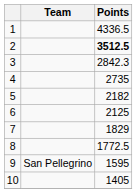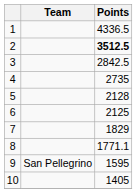 <table class="wikitable">
 <tr>
 <th></th>
 <th>Team</th>
 <th>Points</th>
 </tr>
 <tr>
 <td style="text-align:center">1</td>
 <td></td>
 <td align="right">4336.5</td>
 </tr>
 <tr>
 <td style="text-align:center">2</td>
 <td></td>
 <td align="right"><strong>3512.5</strong></td>
 </tr>
 <tr>
 <td style="text-align:center">3</td>
 <td></td>
-<td align="right">2842.3</td>
+<td align="right">2842.5</td>
 </tr>
 <tr>
 <td style="text-align:center">4</td>
 <td></td>
 <td align="right">2735</td>
 </tr>
 <tr>
 <td style="text-align:center">5</td>
 <td></td>
-<td align="right">2182</td>
+<td align="right">2128</td>
 </tr>
 <tr>
 <td style="text-align:center">6</td>
 <td></td>
 <td align="right">2125</td>
 </tr>
 <tr>
 <td style="text-align:center">7</td>
 <td></td>
 <td align="right">1829</td>
 </tr>
 <tr>
 <td style="text-align:center">8</td>
 <td></td>
-<td align="right">1772.5</td>
+<td align="right">1771.1</td>
 </tr>
 <tr>
 <td style="text-align:center">9</td>
 <td>San Pellegrino</td>
 <td align="right">1595</td>
 </tr>
 <tr>
 <td style="text-align:center">10</td>
 <td></td>
 <td align="right">1405</td>
 </tr>
 <tr>
 </tr>
 </table>
